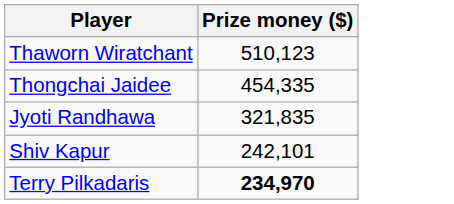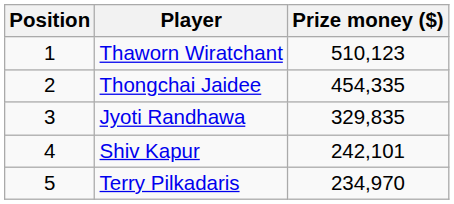 <table class="wikitable">
 <tr>
+<th>Position</th>
 <th>Player</th>
 <th>Prize money ($)</th>
 </tr>
 <tr>
+<td align=center>1</td>
 <td> <a href='#'>Thaworn Wiratchant</a></td>
 <td align=center>510,123</td>
 </tr>
 <tr>
+<td align=center>2</td>
 <td> <a href='#'>Thongchai Jaidee</a></td>
 <td align=center>454,335</td>
 </tr>
 <tr>
+<td align=center>3</td>
 <td> <a href='#'>Jyoti Randhawa</a></td>
-<td align=center>321,835</td>
+<td align=center>329,835</td>
 </tr>
 <tr>
+<td align=center>4</td>
 <td> <a href='#'>Shiv Kapur</a></td>
 <td align=center>242,101</td>
 </tr>
 <tr>
+<td align=center>5</td>
 <td> <a href='#'>Terry Pilkadaris</a></td>
-<td align=center><strong>234,970</strong></td>
+<td align=center>234,970</td>
 </tr>
 </table>
